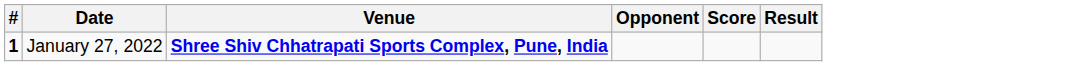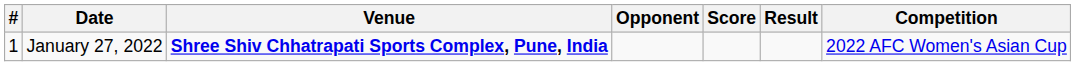 <table class="wikitable">
 <tr>
 <th>#</th>
 <th>Date</th>
 <th>Venue</th>
 <th>Opponent</th>
 <th>Score</th>
 <th>Result</th>
+<th>Competition</th>
 </tr>
 <tr>
-<td><strong>1</strong></td>
+<td>1</td>
 <td>January 27, 2022</td>
 <td><strong><a href='#'>Shree Shiv Chhatrapati Sports Complex</a>, <a href='#'>Pune</a>, <a href='#'>India</a></strong></td>
 <td></td>
 <td></td>
 <td></td>
+<td><a href='#'>2022 AFC Women's Asian Cup</a></td>
 </tr>
 </table>
